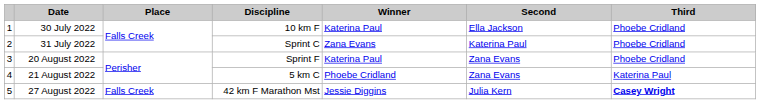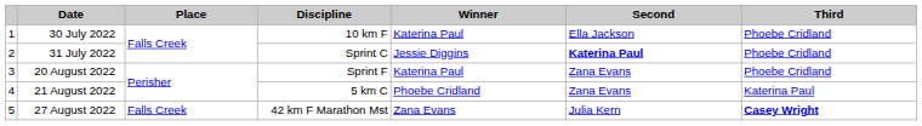 <table class="wikitable plainrowheaders" style="background:#fff; font-size:86%; line-height:16px; border:grey solid 1px; border-collapse:collapse;">
 <tr style="background:#ccc; text-align:center;">
 <th scope="col" style="background:#ccc; width=30 px;"></th>
 <th scope="col" style="background:#ccc; width:120px;">Date</th>
 <th scope="col" style="background:#ccc; width:150px;">Place</th>
 <th scope="col" style="background:#ccc; width:150px;">Discipline</th>
 <th scope="col" style="background:#ccc; width:200px;">Winner</th>
 <th scope="col" style="background:#ccc; width:200px;">Second</th>
 <th scope="col" style="background:#ccc; width:200px;">Third</th>
 </tr>
 <tr>
 <td align=center>1</td>
 <td align=right>30 July 2022  </td>
 <td rowspan=2> <a href='#'>Falls Creek</a></td>
 <td align=right>10 km F</td>
 <td> <a href='#'>Katerina Paul</a></td>
 <td> <a href='#'>Ella Jackson</a></td>
 <td> <a href='#'>Phoebe Cridland</a></td>
 </tr>
 <tr>
 <td align=center>2</td>
 <td align=right>31 July 2022  </td>
 <td align=right>Sprint C</td>
-<td> <a href='#'>Zana Evans</a></td>
-<td> <a href='#'>Katerina Paul</a></td>
+<td> <a href='#'>Jessie Diggins</a></td>
+<td><strong> <a href='#'>Katerina Paul</a></strong></td>
 <td> <a href='#'>Phoebe Cridland</a></td>
 </tr>
 <tr>
 <td align=center>3</td>
 <td align=right>20 August 2022  </td>
 <td rowspan=2> <a href='#'>Perisher</a></td>
 <td align=right>Sprint F</td>
 <td> <a href='#'>Katerina Paul</a></td>
 <td> <a href='#'>Zana Evans</a></td>
 <td> <a href='#'>Phoebe Cridland</a></td>
 </tr>
 <tr>
 <td align=center>4</td>
 <td align=right>21 August 2022  </td>
 <td align=right>5 km C</td>
 <td> <a href='#'>Phoebe Cridland</a></td>
 <td> <a href='#'>Zana Evans</a></td>
 <td> <a href='#'>Katerina Paul</a></td>
 </tr>
 <tr>
 <td align=center>5</td>
 <td align=right>27 August 2022  </td>
 <td> <a href='#'>Falls Creek</a></td>
 <td align=right>42 km F Marathon Mst</td>
-<td> <a href='#'>Jessie Diggins</a></td>
+<td> <a href='#'>Zana Evans</a></td>
 <td> <a href='#'>Julia Kern</a></td>
 <td><strong> <a href='#'>Casey Wright</a></strong></td>
 </tr>
 </table>
